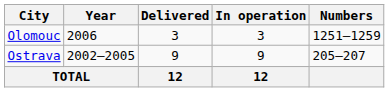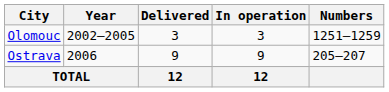 <table class="wikitable">
 <tr>
 <th>City</th>
 <th>Year</th>
 <th>Delivered</th>
 <th>In operation</th>
 <th>Numbers</th>
 </tr>
 <tr>
 <td><a href='#'>Olomouc</a> </td>
-<td>2006</td>
+<td>2002–2005</td>
 <td style="text-align:center;">3</td>
 <td style="text-align:center;">3</td>
 <td>1251–1259</td>
 </tr>
 <tr>
 <td><a href='#'>Ostrava</a> </td>
-<td>2002–2005</td>
+<td>2006</td>
 <td style="text-align:center;">9</td>
 <td style="text-align:center;">9</td>
 <td>205–207</td>
 </tr>
 <tr style="text-align:center;">
 <th colspan="2">TOTAL</th>
 <th>12</th>
 <th>12</th>
 <th></th>
 </tr>
 </table>
